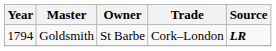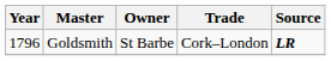 <table class=" wikitable">
 <tr>
 <th>Year</th>
 <th>Master</th>
 <th>Owner</th>
 <th>Trade</th>
 <th>Source</th>
 </tr>
 <tr>
-<td>1794</td>
+<td>1796</td>
 <td>Goldsmith</td>
 <td>St Barbe</td>
 <td>Cork–London</td>
 <td><strong><em>LR</em></strong></td>
 </tr>
 <tr>
 </tr>
 </table>
